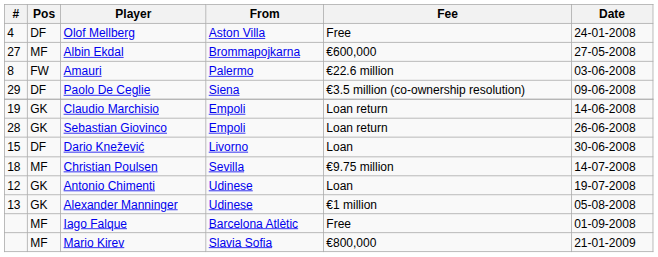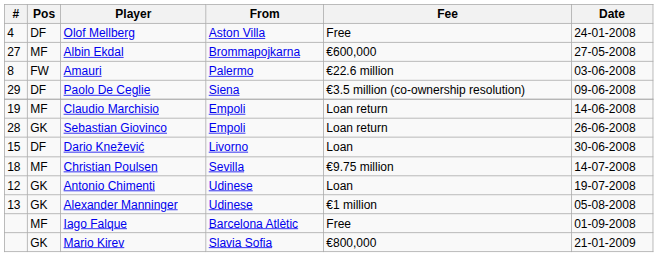 <table width=65% class="wikitable" style="text-align:center; font-size:95%; text-align:left">
 <tr>
 <th><strong>#</strong></th>
 <th><strong>Pos</strong></th>
 <th><strong>Player</strong></th>
 <th><strong>From</strong></th>
 <th><strong>Fee</strong></th>
 <th>Date</th>
 </tr>
 <tr --->
 <td>4</td>
 <td>DF</td>
 <td> <a href='#'>Olof Mellberg</a></td>
 <td><a href='#'>Aston Villa</a></td>
 <td>Free</td>
 <td>24-01-2008</td>
 </tr>
 <tr --->
 <td>27</td>
 <td>MF</td>
 <td> <a href='#'>Albin Ekdal</a></td>
 <td><a href='#'>Brommapojkarna</a></td>
 <td>€600,000</td>
 <td>27-05-2008</td>
 </tr>
 <tr --->
 <td>8</td>
 <td>FW</td>
 <td> <a href='#'>Amauri</a></td>
 <td><a href='#'>Palermo</a></td>
 <td>€22.6 million</td>
 <td>03-06-2008</td>
 </tr>
 <tr --->
 <td>29</td>
 <td>DF</td>
 <td> <a href='#'>Paolo De Ceglie</a></td>
 <td><a href='#'>Siena</a></td>
 <td>€3.5 million (co-ownership resolution)</td>
 <td>09-06-2008</td>
 </tr>
 <tr --->
 </tr>
 <tr -|| FW||>
 </tr>
 <tr --->
 <td>19</td>
-<td>GK</td>
+<td>MF</td>
 <td> <a href='#'>Claudio Marchisio</a></td>
 <td><a href='#'>Empoli</a></td>
 <td>Loan return</td>
 <td>14-06-2008</td>
 </tr>
 <tr --->
 <td>28</td>
 <td>GK</td>
 <td> <a href='#'>Sebastian Giovinco</a></td>
 <td><a href='#'>Empoli</a></td>
 <td>Loan return</td>
 <td>26-06-2008</td>
 </tr>
 <tr --->
 <td>15</td>
 <td>DF</td>
 <td> <a href='#'>Dario Knežević</a></td>
 <td><a href='#'>Livorno</a></td>
 <td>Loan</td>
 <td>30-06-2008</td>
 </tr>
 <tr --->
 <td>18</td>
 <td>MF</td>
 <td> <a href='#'>Christian Poulsen</a></td>
 <td><a href='#'>Sevilla</a></td>
 <td>€9.75 million</td>
 <td>14-07-2008</td>
 </tr>
 <tr --->
 <td>12</td>
 <td>GK</td>
 <td> <a href='#'>Antonio Chimenti</a></td>
 <td><a href='#'>Udinese</a></td>
 <td>Loan</td>
 <td>19-07-2008</td>
 </tr>
 <tr --->
 <td>13</td>
 <td>GK</td>
 <td> <a href='#'>Alexander Manninger</a></td>
 <td><a href='#'>Udinese</a></td>
 <td>€1 million</td>
 <td>05-08-2008</td>
 </tr>
 <tr --->
 <td></td>
 <td>MF</td>
 <td> <a href='#'>Iago Falque</a></td>
 <td><a href='#'>Barcelona Atlètic</a></td>
 <td>Free</td>
 <td>01-09-2008</td>
 </tr>
 <tr --->
 <td></td>
-<td>MF</td>
+<td>GK</td>
 <td> <a href='#'>Mario Kirev</a></td>
 <td><a href='#'>Slavia Sofia</a></td>
 <td>€800,000</td>
 <td>21-01-2009</td>
 </tr>
 </table>
